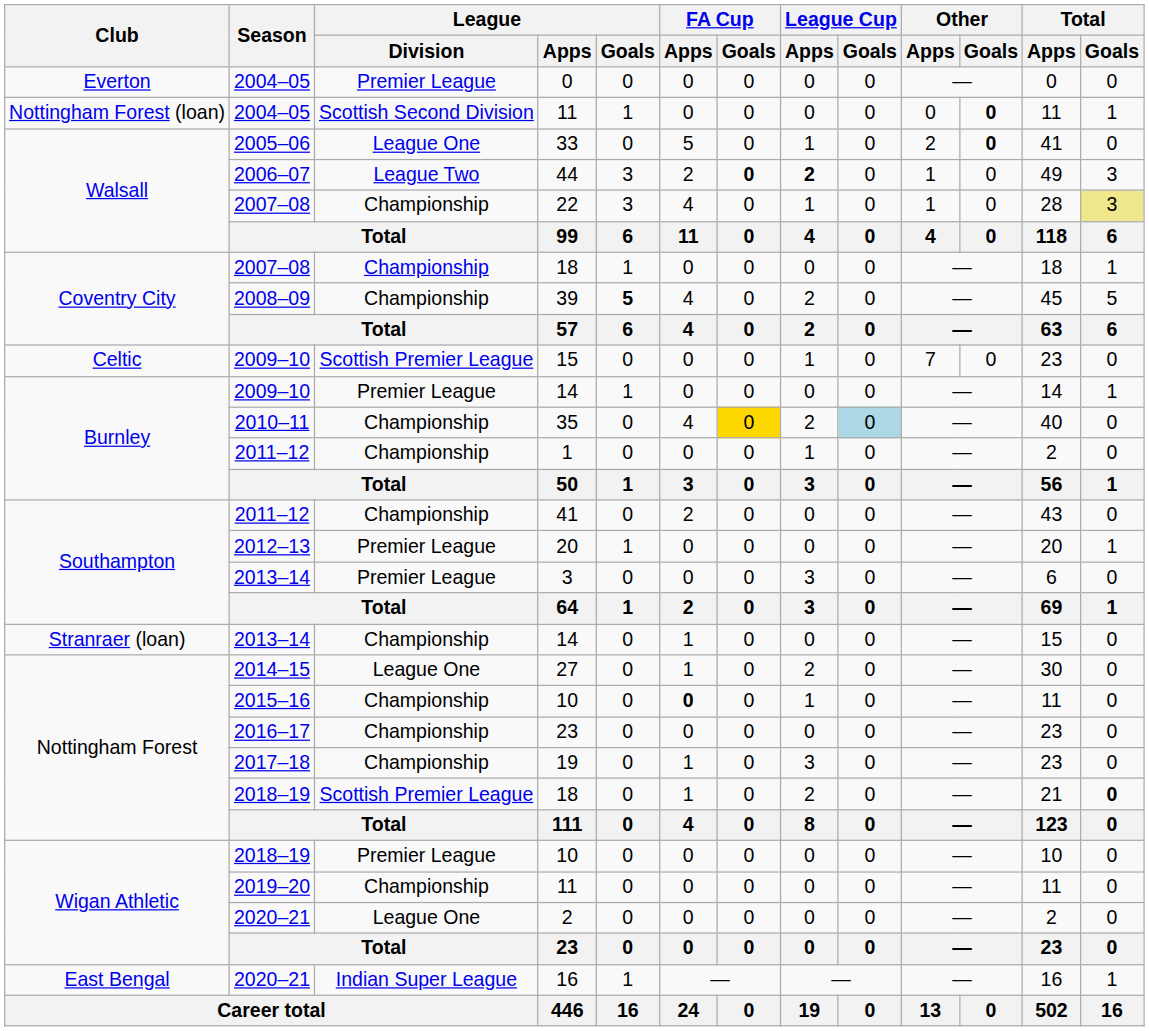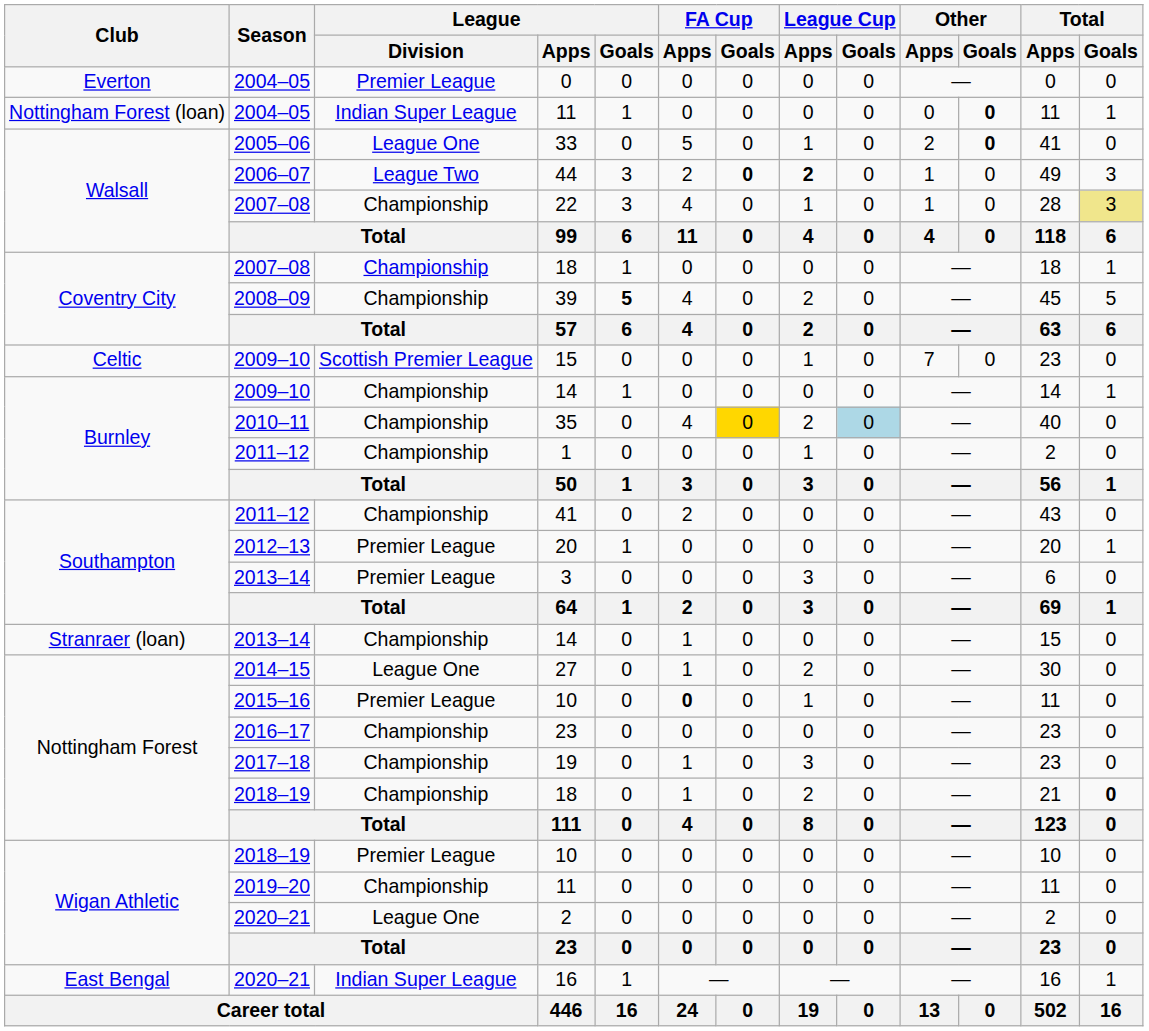 <table align=center class="wikitable" style="text-align:center;">
 <tr>
 <th rowspan="2">Club</th>
 <th rowspan="2">Season</th>
 <th colspan="3">League</th>
 <th colspan="2"><a href='#'>FA Cup</a></th>
 <th colspan="2"><a href='#'>League Cup</a></th>
 <th colspan="2">Other</th>
 <th colspan="2">Total</th>
 </tr>
 <tr>
 <th>Division</th>
 <th>Apps</th>
 <th>Goals</th>
 <th>Apps</th>
 <th>Goals</th>
 <th>Apps</th>
 <th>Goals</th>
 <th>Apps</th>
 <th>Goals</th>
 <th>Apps</th>
 <th>Goals</th>
 </tr>
 <tr>
 <td><a href='#'>Everton</a></td>
 <td><a href='#'>2004–05</a></td>
 <td><a href='#'>Premier League</a></td>
 <td>0</td>
 <td>0</td>
 <td>0</td>
 <td>0</td>
 <td>0</td>
 <td>0</td>
 <td colspan="2">—</td>
 <td>0</td>
 <td>0</td>
 </tr>
 <tr>
 <td rowspan="1"><a href='#'>Nottingham Forest</a> (loan)</td>
 <td><a href='#'>2004–05</a></td>
-<td><a href='#'>Scottish Second Division</a></td>
+<td rowspan="1"><a href='#'>Indian Super League</a></td>
 <td>11</td>
 <td>1</td>
 <td>0</td>
 <td>0</td>
 <td>0</td>
 <td>0</td>
 <td>0</td>
 <td><strong>0</strong></td>
 <td>11</td>
 <td>1</td>
 </tr>
 <tr>
 <td rowspan="4"><a href='#'>Walsall</a></td>
 <td><a href='#'>2005–06</a></td>
 <td><a href='#'>League One</a></td>
 <td>33</td>
 <td>0</td>
 <td>5</td>
 <td>0</td>
 <td>1</td>
 <td>0</td>
 <td>2</td>
 <td><strong>0</strong></td>
 <td>41</td>
 <td>0</td>
 </tr>
 <tr>
 <td><a href='#'>2006–07</a></td>
 <td><a href='#'>League Two</a></td>
 <td>44</td>
 <td>3</td>
 <td>2</td>
 <td><strong>0</strong></td>
 <td><strong>2</strong></td>
 <td>0</td>
 <td>1</td>
 <td>0</td>
 <td>49</td>
 <td>3</td>
 </tr>
 <tr>
 <td><a href='#'>2007–08</a></td>
 <td>Championship</td>
 <td>22</td>
 <td>3</td>
 <td>4</td>
 <td>0</td>
 <td>1</td>
 <td>0</td>
 <td>1</td>
 <td>0</td>
 <td>28</td>
 <td style="background: khaki;">3</td>
 </tr>
 <tr>
 <th colspan="2">Total</th>
 <th>99</th>
 <th>6</th>
 <th>11</th>
 <th>0</th>
 <th>4</th>
 <th>0</th>
 <th>4</th>
 <th>0</th>
 <th>118</th>
 <th>6</th>
 </tr>
 <tr>
 <td rowspan="3"><a href='#'>Coventry City</a></td>
 <td><a href='#'>2007–08</a></td>
 <td><a href='#'>Championship</a></td>
 <td>18</td>
 <td>1</td>
 <td>0</td>
 <td>0</td>
 <td>0</td>
 <td>0</td>
 <td colspan="2">—</td>
 <td>18</td>
 <td>1</td>
 </tr>
 <tr>
 <td><a href='#'>2008–09</a></td>
 <td>Championship</td>
 <td>39</td>
 <td><strong>5</strong></td>
 <td>4</td>
 <td>0</td>
 <td>2</td>
 <td>0</td>
 <td colspan="2">—</td>
 <td>45</td>
 <td>5</td>
 </tr>
 <tr>
 <th colspan="2">Total</th>
 <th>57</th>
 <th>6</th>
 <th>4</th>
 <th>0</th>
 <th>2</th>
 <th>0</th>
 <th colspan="2">—</th>
 <th>63</th>
 <th>6</th>
 </tr>
 <tr>
 <td><a href='#'>Celtic</a></td>
 <td><a href='#'>2009–10</a></td>
 <td><a href='#'>Scottish Premier League</a></td>
 <td>15</td>
 <td>0</td>
 <td>0</td>
 <td>0</td>
 <td>1</td>
 <td>0</td>
 <td>7</td>
 <td>0</td>
 <td>23</td>
 <td>0</td>
 </tr>
 <tr>
 <td rowspan="4"><a href='#'>Burnley</a></td>
 <td><a href='#'>2009–10</a></td>
-<td>Premier League</td>
+<td>Championship</td>
 <td>14</td>
 <td>1</td>
 <td>0</td>
 <td>0</td>
 <td>0</td>
 <td>0</td>
 <td colspan="2">—</td>
 <td>14</td>
 <td>1</td>
 </tr>
 <tr>
 <td><a href='#'>2010–11</a></td>
 <td>Championship</td>
 <td>35</td>
 <td>0</td>
 <td>4</td>
 <td style="background: gold;">0</td>
 <td>2</td>
 <td style="background: lightblue;">0</td>
 <td colspan="2">—</td>
 <td>40</td>
 <td>0</td>
 </tr>
 <tr>
 <td><a href='#'>2011–12</a></td>
 <td>Championship</td>
 <td>1</td>
 <td>0</td>
 <td>0</td>
 <td>0</td>
 <td>1</td>
 <td>0</td>
 <td colspan="2">—</td>
 <td>2</td>
 <td>0</td>
 </tr>
 <tr>
 <th colspan="2">Total</th>
 <th>50</th>
 <th>1</th>
 <th>3</th>
 <th>0</th>
 <th>3</th>
 <th>0</th>
 <th colspan="2">—</th>
 <th>56</th>
 <th>1</th>
 </tr>
 <tr>
 <td rowspan="4"><a href='#'>Southampton</a></td>
 <td><a href='#'>2011–12</a></td>
 <td>Championship</td>
 <td>41</td>
 <td>0</td>
 <td>2</td>
 <td>0</td>
 <td>0</td>
 <td>0</td>
 <td colspan="2">—</td>
 <td>43</td>
 <td>0</td>
 </tr>
 <tr>
 <td><a href='#'>2012–13</a></td>
 <td>Premier League</td>
 <td>20</td>
 <td>1</td>
 <td>0</td>
 <td>0</td>
 <td>0</td>
 <td>0</td>
 <td colspan="2">—</td>
 <td>20</td>
 <td>1</td>
 </tr>
 <tr>
 <td><a href='#'>2013–14</a></td>
 <td>Premier League</td>
 <td>3</td>
 <td>0</td>
 <td>0</td>
 <td>0</td>
 <td>3</td>
 <td>0</td>
 <td colspan="2">—</td>
 <td>6</td>
 <td>0</td>
 </tr>
 <tr>
 <th colspan="2">Total</th>
 <th>64</th>
 <th>1</th>
 <th>2</th>
 <th>0</th>
 <th>3</th>
 <th>0</th>
 <th colspan="2">—</th>
 <th>69</th>
 <th>1</th>
 </tr>
 <tr>
 <td><a href='#'>Stranraer</a> (loan)</td>
 <td><a href='#'>2013–14</a></td>
 <td>Championship</td>
 <td>14</td>
 <td>0</td>
 <td>1</td>
 <td>0</td>
 <td>0</td>
 <td>0</td>
 <td colspan="2">—</td>
 <td>15</td>
 <td>0</td>
 </tr>
 <tr>
 <td rowspan="6">Nottingham Forest</td>
 <td><a href='#'>2014–15</a></td>
 <td>League One</td>
 <td>27</td>
 <td>0</td>
 <td>1</td>
 <td>0</td>
 <td>2</td>
 <td>0</td>
 <td colspan="2">—</td>
 <td>30</td>
 <td>0</td>
 </tr>
 <tr>
 <td><a href='#'>2015–16</a></td>
-<td>Championship</td>
+<td>Premier League</td>
 <td>10</td>
 <td>0</td>
 <td><strong>0</strong></td>
 <td>0</td>
 <td>1</td>
 <td>0</td>
 <td colspan="2">—</td>
 <td>11</td>
 <td>0</td>
 </tr>
 <tr>
 <td><a href='#'>2016–17</a></td>
 <td>Championship</td>
 <td>23</td>
 <td>0</td>
 <td>0</td>
 <td>0</td>
 <td>0</td>
 <td>0</td>
 <td colspan="2">—</td>
 <td>23</td>
 <td>0</td>
 </tr>
 <tr>
 <td><a href='#'>2017–18</a></td>
 <td>Championship</td>
 <td>19</td>
 <td>0</td>
 <td>1</td>
 <td>0</td>
 <td>3</td>
 <td>0</td>
 <td colspan="2">—</td>
 <td>23</td>
 <td>0</td>
 </tr>
 <tr>
 <td><a href='#'>2018–19</a></td>
-<td><a href='#'>Scottish Premier League</a></td>
+<td>Championship</td>
 <td>18</td>
 <td>0</td>
 <td>1</td>
 <td>0</td>
 <td>2</td>
 <td>0</td>
 <td colspan="2">—</td>
 <td>21</td>
 <td><strong>0</strong></td>
 </tr>
 <tr>
 <th colspan="2">Total</th>
 <th>111</th>
 <th>0</th>
 <th>4</th>
 <th>0</th>
 <th>8</th>
 <th>0</th>
 <th colspan="2">—</th>
 <th>123</th>
 <th>0</th>
 </tr>
 <tr>
 <td rowspan="4"><a href='#'>Wigan Athletic</a></td>
 <td><a href='#'>2018–19</a></td>
 <td>Premier League</td>
 <td>10</td>
 <td>0</td>
 <td>0</td>
 <td>0</td>
 <td>0</td>
 <td>0</td>
 <td colspan="2">—</td>
 <td>10</td>
 <td>0</td>
 </tr>
 <tr>
 <td><a href='#'>2019–20</a></td>
 <td>Championship</td>
 <td>11</td>
 <td>0</td>
 <td>0</td>
 <td>0</td>
 <td>0</td>
 <td>0</td>
 <td colspan="2">—</td>
 <td>11</td>
 <td>0</td>
 </tr>
 <tr>
 <td><a href='#'>2020–21</a></td>
 <td>League One</td>
 <td>2</td>
 <td>0</td>
 <td>0</td>
 <td>0</td>
 <td>0</td>
 <td>0</td>
 <td colspan="2">—</td>
 <td>2</td>
 <td>0</td>
 </tr>
 <tr>
 <th colspan="2">Total</th>
 <th>23</th>
 <th>0</th>
 <th>0</th>
 <th>0</th>
 <th>0</th>
 <th>0</th>
 <th colspan="2">—</th>
 <th>23</th>
 <th>0</th>
 </tr>
 <tr>
 <td rowspan="1"><a href='#'>East Bengal</a></td>
 <td><a href='#'>2020–21</a></td>
 <td rowspan="1"><a href='#'>Indian Super League</a></td>
 <td>16</td>
 <td>1</td>
 <td colspan="2">—</td>
 <td colspan="2">—</td>
 <td colspan="2">—</td>
 <td>16</td>
 <td>1</td>
 </tr>
 <tr>
 <th colspan="3">Career total</th>
 <th>446</th>
 <th>16</th>
 <th>24</th>
 <th>0</th>
 <th>19</th>
 <th>0</th>
 <th>13</th>
 <th>0</th>
 <th>502</th>
 <th>16</th>
 </tr>
 </table>
